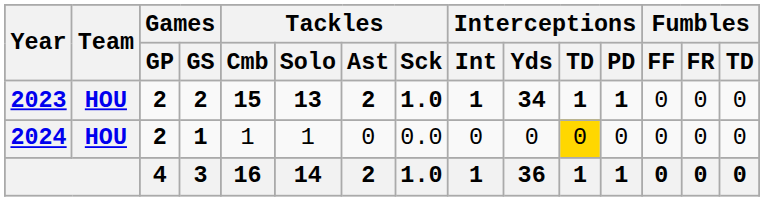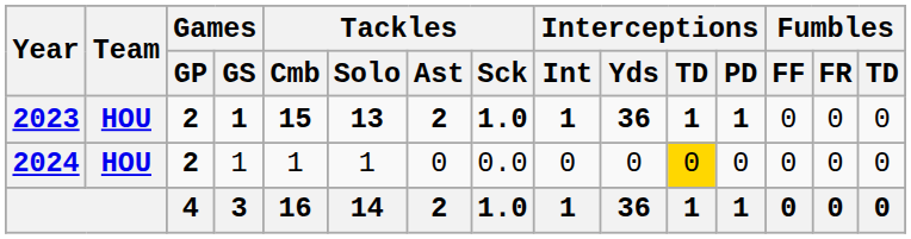 <table class="wikitable" style="text-align:center;">
 <tr>
 <th rowspan="2">Year</th>
 <th rowspan="2">Team</th>
 <th colspan="2">Games</th>
 <th colspan="4">Tackles</th>
 <th colspan="4">Interceptions</th>
 <th colspan="3">Fumbles</th>
 </tr>
 <tr>
 <th>GP</th>
 <th>GS</th>
 <th>Cmb</th>
 <th>Solo</th>
 <th>Ast</th>
 <th>Sck</th>
 <th>Int</th>
 <th>Yds</th>
 <th>TD</th>
 <th>PD</th>
 <th>FF</th>
 <th>FR</th>
 <th>TD</th>
 </tr>
 <tr>
 <th><a href='#'>2023</a></th>
 <th><a href='#'>HOU</a></th>
 <td><strong>2</strong></td>
-<td><strong>2</strong></td>
+<td><strong>1</strong></td>
 <td><strong>15</strong></td>
 <td><strong>13</strong></td>
 <td><strong>2</strong></td>
 <td><strong>1.0</strong></td>
 <td><strong>1</strong></td>
-<td><strong>34</strong></td>
+<td><strong>36</strong></td>
 <td><strong>1</strong></td>
 <td><strong>1</strong></td>
 <td>0</td>
 <td>0</td>
 <td>0</td>
 </tr>
 <tr>
 <th><a href='#'>2024</a></th>
 <th><a href='#'>HOU</a></th>
 <td><strong>2</strong></td>
-<td><strong>1</strong></td>
+<td>1</td>
 <td>1</td>
 <td>1</td>
 <td>0</td>
 <td>0.0</td>
 <td>0</td>
 <td>0</td>
 <td style="background: gold;">0</td>
 <td>0</td>
 <td>0</td>
 <td>0</td>
 <td>0</td>
 </tr>
 <tr>
 <th colspan="2"></th>
 <th>4</th>
 <th>3</th>
 <th>16</th>
 <th>14</th>
 <th>2</th>
 <th>1.0</th>
 <th>1</th>
 <th>36</th>
 <th>1</th>
 <th>1</th>
 <th>0</th>
 <th>0</th>
 <th>0</th>
 </tr>
 </table>
